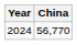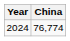 <table class="wikitable">
 <tr>
 <th>Year</th>
 <th>China</th>
 </tr>
 <tr>
 <td>2024</td>
-<td>56,770</td>
+<td>76,774</td>
 </tr>
 </table>
